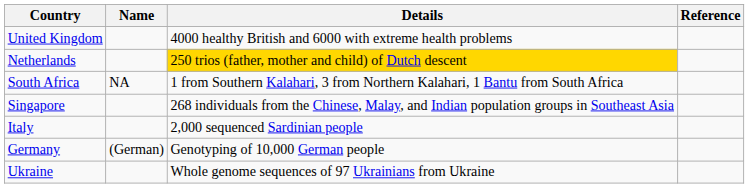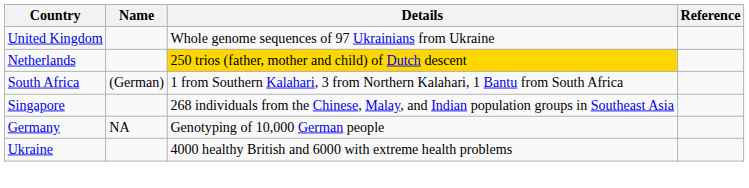 <table class="wikitable">
 <tr>
 <th>Country</th>
 <th>Name</th>
 <th>Details</th>
 <th>Reference</th>
 </tr>
 <tr>
 <td><a href='#'>United Kingdom</a></td>
 <td></td>
-<td>4000 healthy British and 6000 with extreme health problems</td>
+<td>Whole genome sequences of 97 <a href='#'>Ukrainians</a> from Ukraine</td>
 <td></td>
 </tr>
 <tr>
 <td><a href='#'>Netherlands</a></td>
 <td></td>
 <td style="background: gold;">250 trios (father, mother and child) of <a href='#'>Dutch</a> descent</td>
 <td></td>
 </tr>
 <tr>
 <td><a href='#'>South Africa</a></td>
-<td>NA</td>
+<td> (German)</td>
 <td>1 from Southern <a href='#'>Kalahari</a>, 3 from Northern Kalahari, 1 <a href='#'>Bantu</a> from South Africa</td>
 <td></td>
 </tr>
 <tr>
 <td><a href='#'>Singapore</a></td>
 <td></td>
 <td>268 individuals from the <a href='#'>Chinese</a>, <a href='#'>Malay</a>, and <a href='#'>Indian</a> population groups in <a href='#'>Southeast Asia</a></td>
 <td></td>
 </tr>
 <tr>
-<td><a href='#'>Italy</a></td>
-<td></td>
-<td>2,000 sequenced <a href='#'>Sardinian people</a></td>
-<td></td>
-</tr>
-<tr>
 <td><a href='#'>Germany</a></td>
-<td> (German)</td>
+<td>NA</td>
 <td>Genotyping of 10,000 <a href='#'>German</a> people</td>
 <td></td>
 </tr>
 <tr>
 <td><a href='#'>Ukraine</a></td>
 <td></td>
-<td>Whole genome sequences of 97 <a href='#'>Ukrainians</a> from Ukraine</td>
+<td>4000 healthy British and 6000 with extreme health problems</td>
 <td></td>
 </tr>
 </table>
